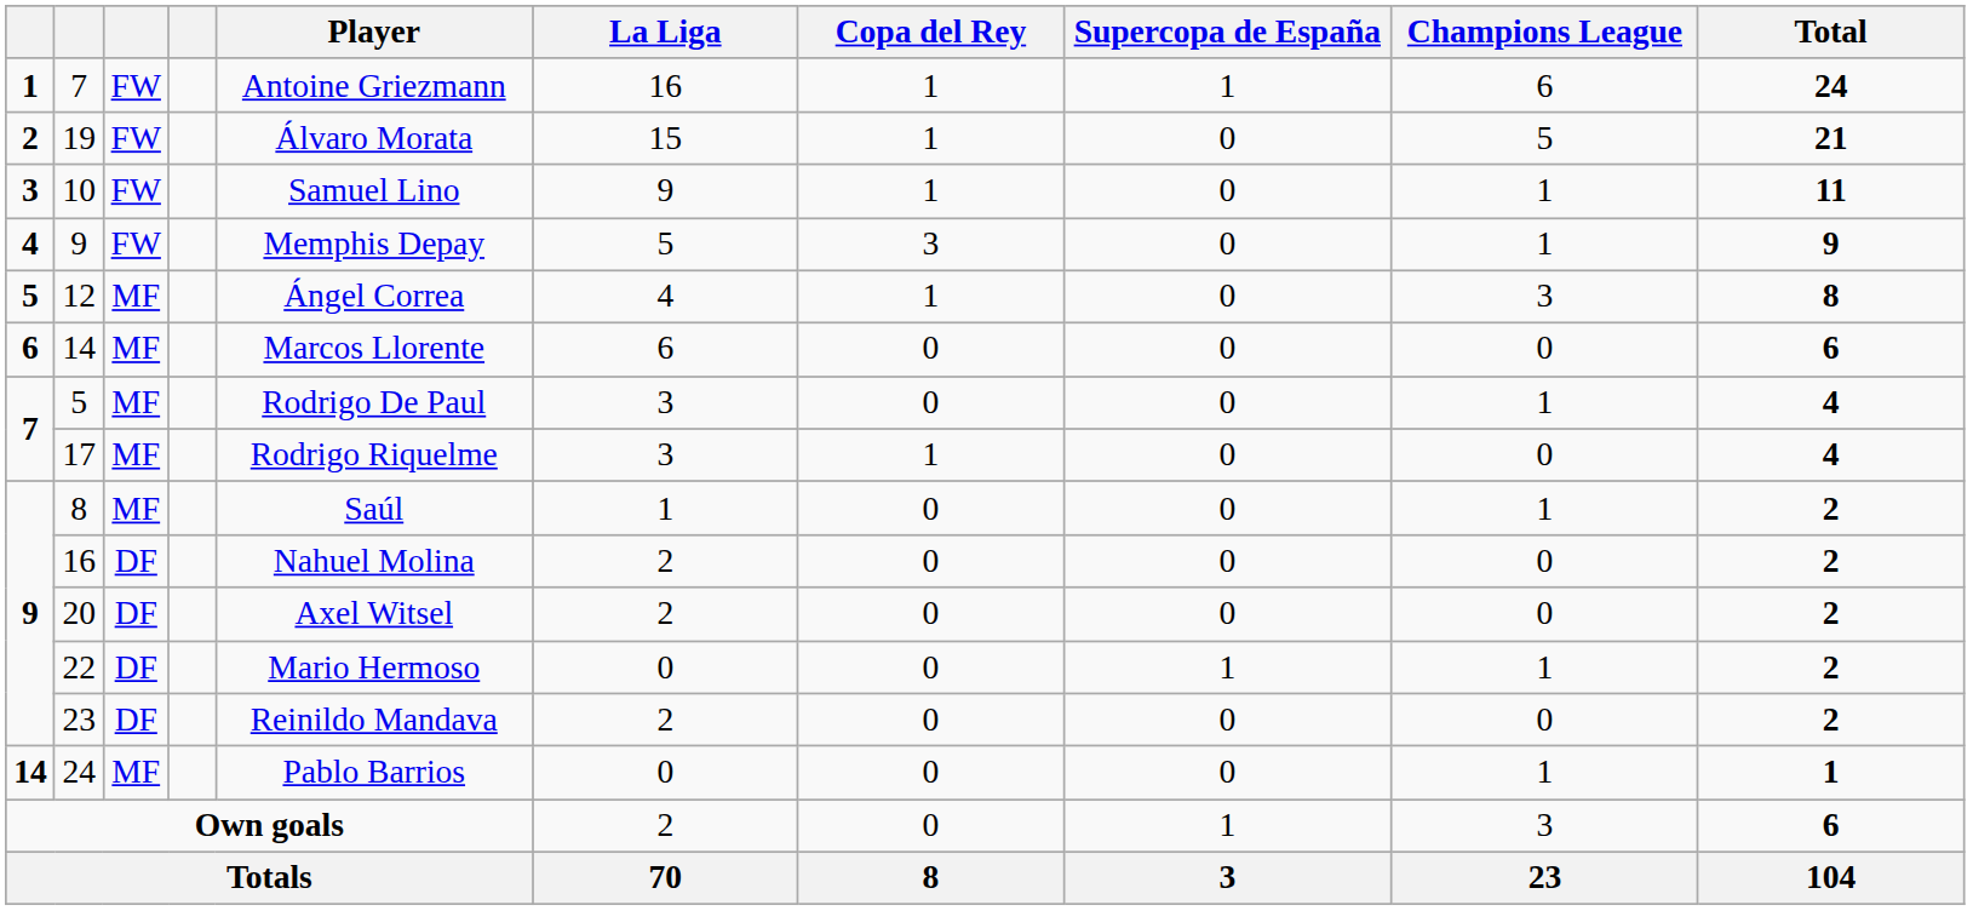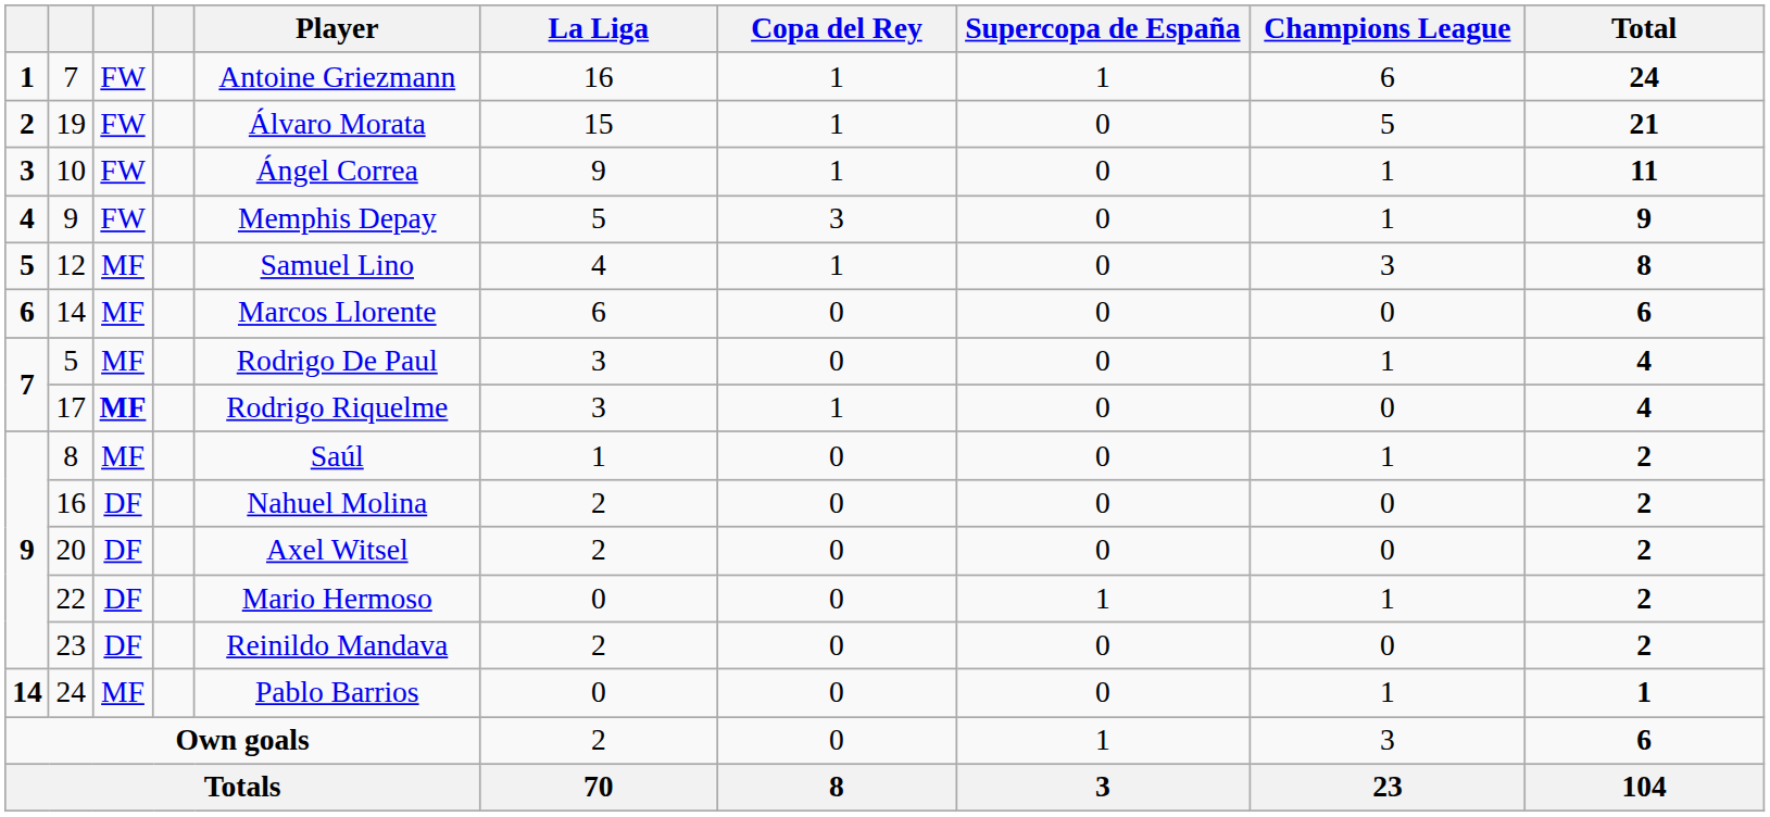 <table class="wikitable" style="text-align:center">
 <tr>
 <th width=15></th>
 <th width=15></th>
 <th width=15></th>
 <th width=15></th>
 <th width=145>Player</th>
 <th width=120><a href='#'>La Liga</a></th>
 <th width=120><a href='#'>Copa del Rey</a></th>
 <th width=150><a href='#'>Supercopa de España</a></th>
 <th width=140><a href='#'>Champions League</a></th>
 <th width=120>Total</th>
 </tr>
 <tr>
 <td rowspan=1><strong>1</strong></td>
 <td>7</td>
 <td><a href='#'>FW</a></td>
 <td></td>
 <td><a href='#'>Antoine Griezmann</a></td>
 <td>16</td>
 <td>1</td>
 <td>1</td>
 <td>6</td>
 <td><strong>24</strong></td>
 </tr>
 <tr>
 <td rowspan=1><strong>2</strong></td>
 <td>19</td>
 <td><a href='#'>FW</a></td>
 <td></td>
 <td><a href='#'>Álvaro Morata</a></td>
 <td>15</td>
 <td>1</td>
 <td>0</td>
 <td>5</td>
 <td><strong>21</strong></td>
 </tr>
 <tr>
 <td rowspan=1><strong>3</strong></td>
 <td>10</td>
 <td><a href='#'>FW</a></td>
 <td></td>
-<td><a href='#'>Samuel Lino</a></td>
+<td><a href='#'>Ángel Correa</a></td>
 <td>9</td>
 <td>1</td>
 <td>0</td>
 <td>1</td>
 <td><strong>11</strong></td>
 </tr>
 <tr>
 <td rowspan=1><strong>4</strong></td>
 <td>9</td>
 <td><a href='#'>FW</a></td>
 <td></td>
 <td><a href='#'>Memphis Depay</a></td>
 <td>5</td>
 <td>3</td>
 <td>0</td>
 <td>1</td>
 <td><strong>9</strong></td>
 </tr>
 <tr>
 <td rowspan=1><strong>5</strong></td>
 <td>12</td>
 <td><a href='#'>MF</a></td>
 <td></td>
-<td><a href='#'>Ángel Correa</a></td>
+<td><a href='#'>Samuel Lino</a></td>
 <td>4</td>
 <td>1</td>
 <td>0</td>
 <td>3</td>
 <td><strong>8</strong></td>
 </tr>
 <tr>
 <td rowspan=1><strong>6</strong></td>
 <td>14</td>
 <td><a href='#'>MF</a></td>
 <td></td>
 <td><a href='#'>Marcos Llorente</a></td>
 <td>6</td>
 <td>0</td>
 <td>0</td>
 <td>0</td>
 <td><strong>6</strong></td>
 </tr>
 <tr>
 <td rowspan=2><strong>7</strong></td>
 <td>5</td>
 <td><a href='#'>MF</a></td>
 <td></td>
 <td><a href='#'>Rodrigo De Paul</a></td>
 <td>3</td>
 <td>0</td>
 <td>0</td>
 <td>1</td>
 <td><strong>4</strong></td>
 </tr>
 <tr>
 <td>17</td>
-<td><a href='#'>MF</a></td>
+<td><strong><a href='#'>MF</a></strong></td>
 <td></td>
 <td><a href='#'>Rodrigo Riquelme</a></td>
 <td>3</td>
 <td>1</td>
 <td>0</td>
 <td>0</td>
 <td><strong>4</strong></td>
 </tr>
 <tr>
 <td rowspan=5><strong>9</strong></td>
 <td>8</td>
 <td><a href='#'>MF</a></td>
 <td></td>
 <td><a href='#'>Saúl</a></td>
 <td>1</td>
 <td>0</td>
 <td>0</td>
 <td>1</td>
 <td><strong>2</strong></td>
 </tr>
 <tr>
 <td>16</td>
 <td><a href='#'>DF</a></td>
 <td></td>
 <td><a href='#'>Nahuel Molina</a></td>
 <td>2</td>
 <td>0</td>
 <td>0</td>
 <td>0</td>
 <td><strong>2</strong></td>
 </tr>
 <tr>
 <td>20</td>
 <td><a href='#'>DF</a></td>
 <td></td>
 <td><a href='#'>Axel Witsel</a></td>
 <td>2</td>
 <td>0</td>
 <td>0</td>
 <td>0</td>
 <td><strong>2</strong></td>
 </tr>
 <tr>
 <td>22</td>
 <td><a href='#'>DF</a></td>
 <td></td>
 <td><a href='#'>Mario Hermoso</a></td>
 <td>0</td>
 <td>0</td>
 <td>1</td>
 <td>1</td>
 <td><strong>2</strong></td>
 </tr>
 <tr>
 <td>23</td>
 <td><a href='#'>DF</a></td>
 <td></td>
 <td><a href='#'>Reinildo Mandava</a></td>
 <td>2</td>
 <td>0</td>
 <td>0</td>
 <td>0</td>
 <td><strong>2</strong></td>
 </tr>
 <tr>
 <td rowspan=1><strong>14</strong></td>
 <td>24</td>
 <td><a href='#'>MF</a></td>
 <td></td>
 <td><a href='#'>Pablo Barrios</a></td>
 <td>0</td>
 <td>0</td>
 <td>0</td>
 <td>1</td>
 <td><strong>1</strong></td>
 </tr>
 <tr>
 <td colspan=5><strong>Own goals</strong></td>
 <td>2</td>
 <td>0</td>
 <td>1</td>
 <td>3</td>
 <td><strong>6</strong></td>
 </tr>
 <tr>
 <th colspan=5>Totals</th>
 <th>70</th>
 <th>8</th>
 <th>3</th>
 <th>23</th>
 <th>104</th>
 </tr>
 </table>
